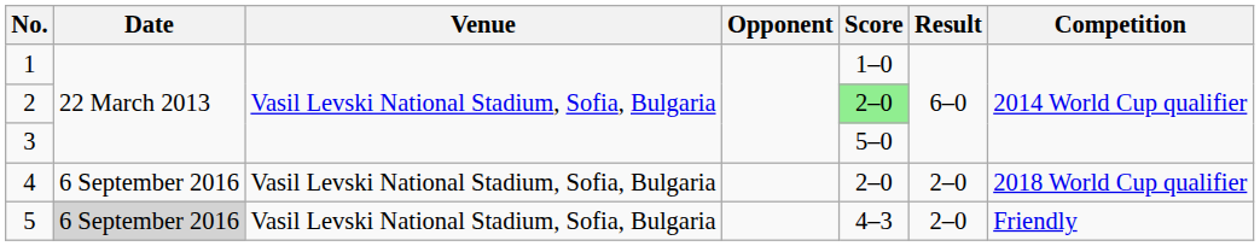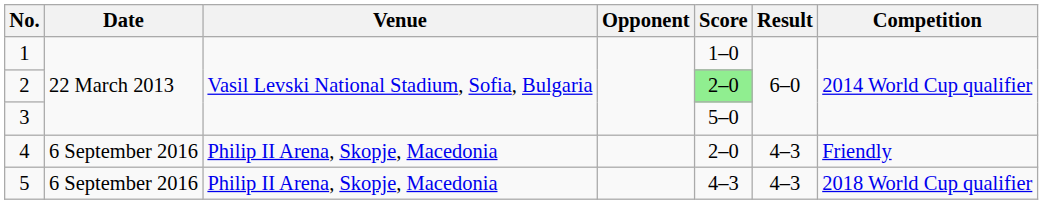 <table class="wikitable sortable">
 <tr>
 <th scope="col">No.</th>
 <th scope="col">Date</th>
 <th scope="col">Venue</th>
 <th scope="col">Opponent</th>
 <th scope="col">Score</th>
 <th scope="col">Result</th>
 <th scope="col">Competition</th>
 </tr>
 <tr>
 <td align=center>1</td>
 <td rowspan=3>22 March 2013</td>
 <td rowspan=3><a href='#'>Vasil Levski National Stadium</a>, <a href='#'>Sofia</a>, <a href='#'>Bulgaria</a></td>
 <td rowspan=3></td>
 <td align=center>1–0</td>
 <td align=center rowspan=3>6–0</td>
 <td rowspan=3><a href='#'>2014 World Cup qualifier</a></td>
 </tr>
 <tr>
 <td align=center>2</td>
 <td align=center style="background: lightgreen;">2–0</td>
 </tr>
 <tr>
 <td align=center>3</td>
 <td align=center>5–0</td>
 </tr>
 <tr>
 <td align=center>4</td>
 <td>6 September 2016</td>
-<td>Vasil Levski National Stadium, Sofia, Bulgaria</td>
+<td><a href='#'>Philip II Arena</a>, <a href='#'>Skopje</a>, <a href='#'>Macedonia</a></td>
 <td></td>
 <td align=center>2–0</td>
-<td align=center>2–0</td>
-<td><a href='#'>2018 World Cup qualifier</a></td>
+<td align=center>4–3</td>
+<td><a href='#'>Friendly</a></td>
 </tr>
 <tr>
 <td align=center>5</td>
-<td style="background: lightgrey;">6 September 2016</td>
-<td>Vasil Levski National Stadium, Sofia, Bulgaria</td>
+<td>6 September 2016</td>
+<td><a href='#'>Philip II Arena</a>, <a href='#'>Skopje</a>, <a href='#'>Macedonia</a></td>
 <td></td>
 <td align=center>4–3</td>
-<td align=center>2–0</td>
-<td><a href='#'>Friendly</a></td>
+<td align=center>4–3</td>
+<td><a href='#'>2018 World Cup qualifier</a></td>
 </tr>
 </table>
